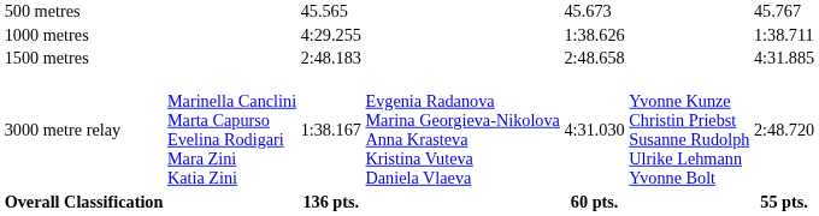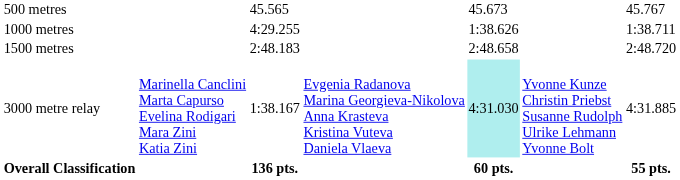 <table>
 <tr>
 <td>500 metres</td>
 <td></td>
 <td>45.565</td>
 <td></td>
 <td>45.673</td>
 <td></td>
 <td>45.767</td>
 </tr>
 <tr>
 <td>1000 metres</td>
 <td></td>
 <td>4:29.255</td>
 <td></td>
 <td>1:38.626</td>
 <td></td>
 <td>1:38.711</td>
 </tr>
 <tr>
 <td>1500 metres</td>
 <td></td>
 <td>2:48.183</td>
 <td></td>
 <td>2:48.658</td>
 <td></td>
-<td>4:31.885</td>
+<td>2:48.720</td>
 </tr>
 <tr>
 <td>3000 metre relay</td>
 <td valign=top><br><a href='#'>Marinella Canclini</a><br><a href='#'>Marta Capurso</a><br><a href='#'>Evelina Rodigari</a><br><a href='#'>Mara Zini</a><br><a href='#'>Katia Zini</a></td>
 <td>1:38.167</td>
 <td valign=top><br><a href='#'>Evgenia Radanova</a><br><a href='#'>Marina Georgieva-Nikolova</a><br><a href='#'>Anna Krasteva</a><br><a href='#'>Kristina Vuteva</a><br><a href='#'>Daniela Vlaeva</a></td>
-<td>4:31.030</td>
+<td style="background: paleturquoise;">4:31.030</td>
 <td valign=top><br><a href='#'>Yvonne Kunze</a><br><a href='#'>Christin Priebst</a><br><a href='#'>Susanne Rudolph</a><br><a href='#'>Ulrike Lehmann</a><br><a href='#'>Yvonne Bolt</a></td>
-<td>2:48.720</td>
+<td>4:31.885</td>
 </tr>
 <tr>
 <th>Overall Classification</th>
 <th></th>
 <th>136 pts.</th>
 <th></th>
 <th>60 pts.</th>
 <th></th>
 <th>55 pts.</th>
 </tr>
 </table>
